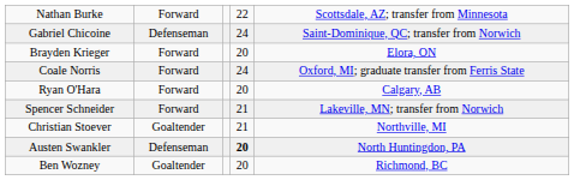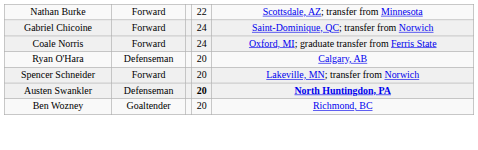 <table class="wikitable" width="60%">
 <tr align="center" bgcolor="">
 <td>Nathan Burke</td>
 <td>Forward</td>
 <td></td>
 <td>22</td>
 <td><a href='#'>Scottsdale, AZ</a>; transfer from <a href='#'>Minnesota</a></td>
 </tr>
 <tr align="center" bgcolor="f0f0f0">
 <td>Gabriel Chicoine</td>
-<td>Defenseman</td>
+<td>Forward</td>
 <td></td>
 <td>24</td>
 <td><a href='#'>Saint-Dominique, QC</a>; transfer from <a href='#'>Norwich</a></td>
-</tr>
-<tr align="center" bgcolor="">
-<td>Brayden Krieger</td>
-<td>Forward</td>
-<td></td>
-<td>20</td>
-<td><a href='#'>Elora, ON</a></td>
 </tr>
 <tr align="center" bgcolor="f0f0f0">
 <td>Coale Norris</td>
 <td>Forward</td>
 <td></td>
 <td>24</td>
 <td><a href='#'>Oxford, MI</a>; graduate transfer from <a href='#'>Ferris State</a></td>
 </tr>
 <tr align="center" bgcolor="">
 <td>Ryan O'Hara</td>
-<td>Forward</td>
+<td>Defenseman</td>
 <td></td>
 <td>20</td>
 <td><a href='#'>Calgary, AB</a></td>
 </tr>
 <tr align="center" bgcolor="f0f0f0">
 <td>Spencer Schneider</td>
 <td>Forward</td>
 <td></td>
-<td>21</td>
+<td>20</td>
 <td><a href='#'>Lakeville, MN</a>; transfer from <a href='#'>Norwich</a></td>
-</tr>
-<tr align="center" bgcolor="">
-<td>Christian Stoever</td>
-<td>Goaltender</td>
-<td></td>
-<td>21</td>
-<td><a href='#'>Northville, MI</a></td>
 </tr>
 <tr align="center" bgcolor="f0f0f0">
 <td>Austen Swankler</td>
 <td>Defenseman</td>
 <td></td>
 <td><strong>20</strong></td>
-<td><a href='#'>North Huntingdon, PA</a></td>
+<td><strong><a href='#'>North Huntingdon, PA</a></strong></td>
 </tr>
 <tr align="center" bgcolor="">
 <td>Ben Wozney</td>
 <td>Goaltender</td>
 <td></td>
 <td>20</td>
 <td><a href='#'>Richmond, BC</a></td>
 </tr>
 </table>
